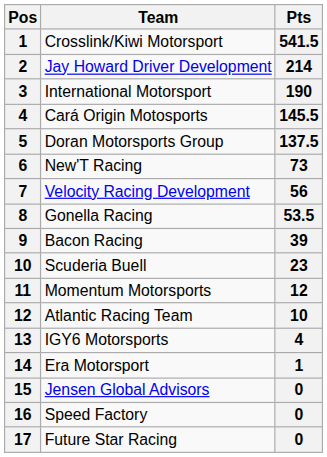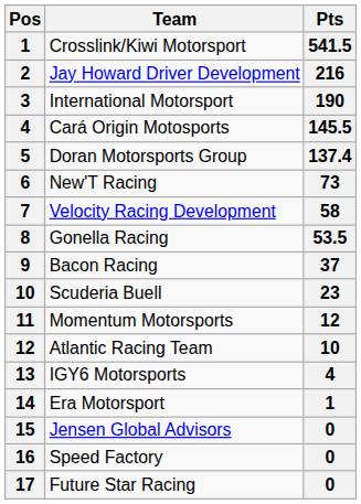 <table class="wikitable" style="font-size: 85%">
 <tr>
 <th>Pos</th>
 <th>Team</th>
 <th>Pts</th>
 </tr>
 <tr>
 <th>1</th>
 <td> Crosslink/Kiwi Motorsport</td>
 <th>541.5</th>
 </tr>
 <tr>
 <th>2</th>
 <td> <a href='#'>Jay Howard Driver Development</a></td>
-<th>214</th>
+<th>216</th>
 </tr>
 <tr>
 <th>3</th>
 <td> International Motorsport</td>
 <th>190</th>
 </tr>
 <tr>
 <th>4</th>
 <td> Cará Origin Motosports</td>
 <th>145.5</th>
 </tr>
 <tr>
 <th>5</th>
 <td> Doran Motorsports Group</td>
-<th>137.5</th>
+<th>137.4</th>
 </tr>
 <tr>
 <th>6</th>
 <td> New'T Racing</td>
 <th>73</th>
 </tr>
 <tr>
 <th>7</th>
 <td> <a href='#'>Velocity Racing Development</a></td>
-<th>56</th>
+<th>58</th>
 </tr>
 <tr>
 <th>8</th>
 <td> Gonella Racing</td>
 <th>53.5</th>
 </tr>
 <tr>
 <th>9</th>
 <td> Bacon Racing</td>
-<th>39</th>
+<th>37</th>
 </tr>
 <tr>
 <th>10</th>
 <td> Scuderia Buell</td>
 <th>23</th>
 </tr>
 <tr>
 <th>11</th>
 <td> Momentum Motorsports</td>
 <th>12</th>
 </tr>
 <tr>
 <th>12</th>
 <td> Atlantic Racing Team</td>
 <th>10</th>
 </tr>
 <tr>
 <th>13</th>
 <td> IGY6 Motorsports</td>
 <th>4</th>
 </tr>
 <tr>
 <th>14</th>
 <td> Era Motorsport</td>
 <th>1</th>
 </tr>
 <tr>
 <th>15</th>
 <td> <a href='#'>Jensen Global Advisors</a></td>
 <th>0</th>
 </tr>
 <tr>
 <th>16</th>
 <td> Speed Factory</td>
 <th>0</th>
 </tr>
 <tr>
 <th>17</th>
 <td> Future Star Racing</td>
 <th>0</th>
 </tr>
 </table>
